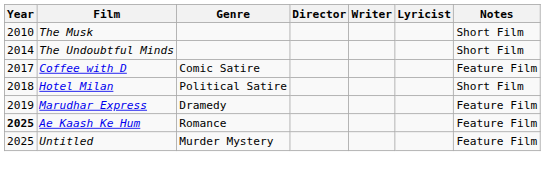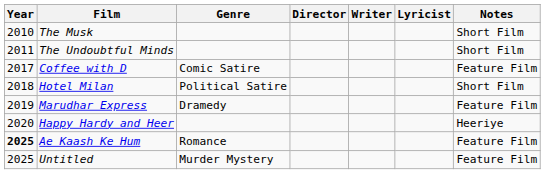 <table class="wikitable">
 <tr>
 <th>Year</th>
 <th>Film</th>
 <th>Genre</th>
 <th>Director</th>
 <th>Writer</th>
 <th>Lyricist</th>
 <th>Notes</th>
 </tr>
 <tr>
 <td>2010</td>
 <td><em>The Musk</em></td>
 <td></td>
 <td></td>
 <td></td>
 <td></td>
 <td>Short Film</td>
 </tr>
 <tr>
-<td>2014</td>
+<td>2011</td>
 <td><em>The Undoubtful Minds</em></td>
 <td></td>
 <td></td>
 <td></td>
 <td></td>
 <td>Short Film</td>
 </tr>
 <tr>
 <td>2017</td>
 <td><em><a href='#'>Coffee with D</a> </em></td>
 <td>Comic Satire</td>
 <td></td>
 <td></td>
 <td></td>
 <td>Feature Film</td>
 </tr>
 <tr>
 <td>2018</td>
 <td><em><a href='#'>Hotel Milan</a></em></td>
 <td>Political Satire</td>
 <td></td>
 <td></td>
 <td></td>
 <td>Short Film</td>
 </tr>
 <tr>
 <td>2019</td>
 <td><em><a href='#'>Marudhar Express</a></em></td>
 <td>Dramedy</td>
 <td></td>
 <td></td>
 <td></td>
 <td>Feature Film</td>
 </tr>
 <tr>
+<td>2020</td>
+<td><em><a href='#'>Happy Hardy and Heer</a></em></td>
+<td></td>
+<td></td>
+<td></td>
+<td></td>
+<td>Heeriye</td>
+</tr>
+<tr>
 <td><strong>2025</strong></td>
 <td><em><a href='#'>Ae Kaash Ke Hum</a></em></td>
 <td>Romance</td>
 <td></td>
 <td></td>
 <td></td>
 <td>Feature Film</td>
 </tr>
 <tr>
 <td>2025</td>
 <td><em>Untitled</em></td>
 <td>Murder Mystery</td>
 <td></td>
 <td></td>
 <td></td>
 <td>Feature Film</td>
 </tr>
 </table>
